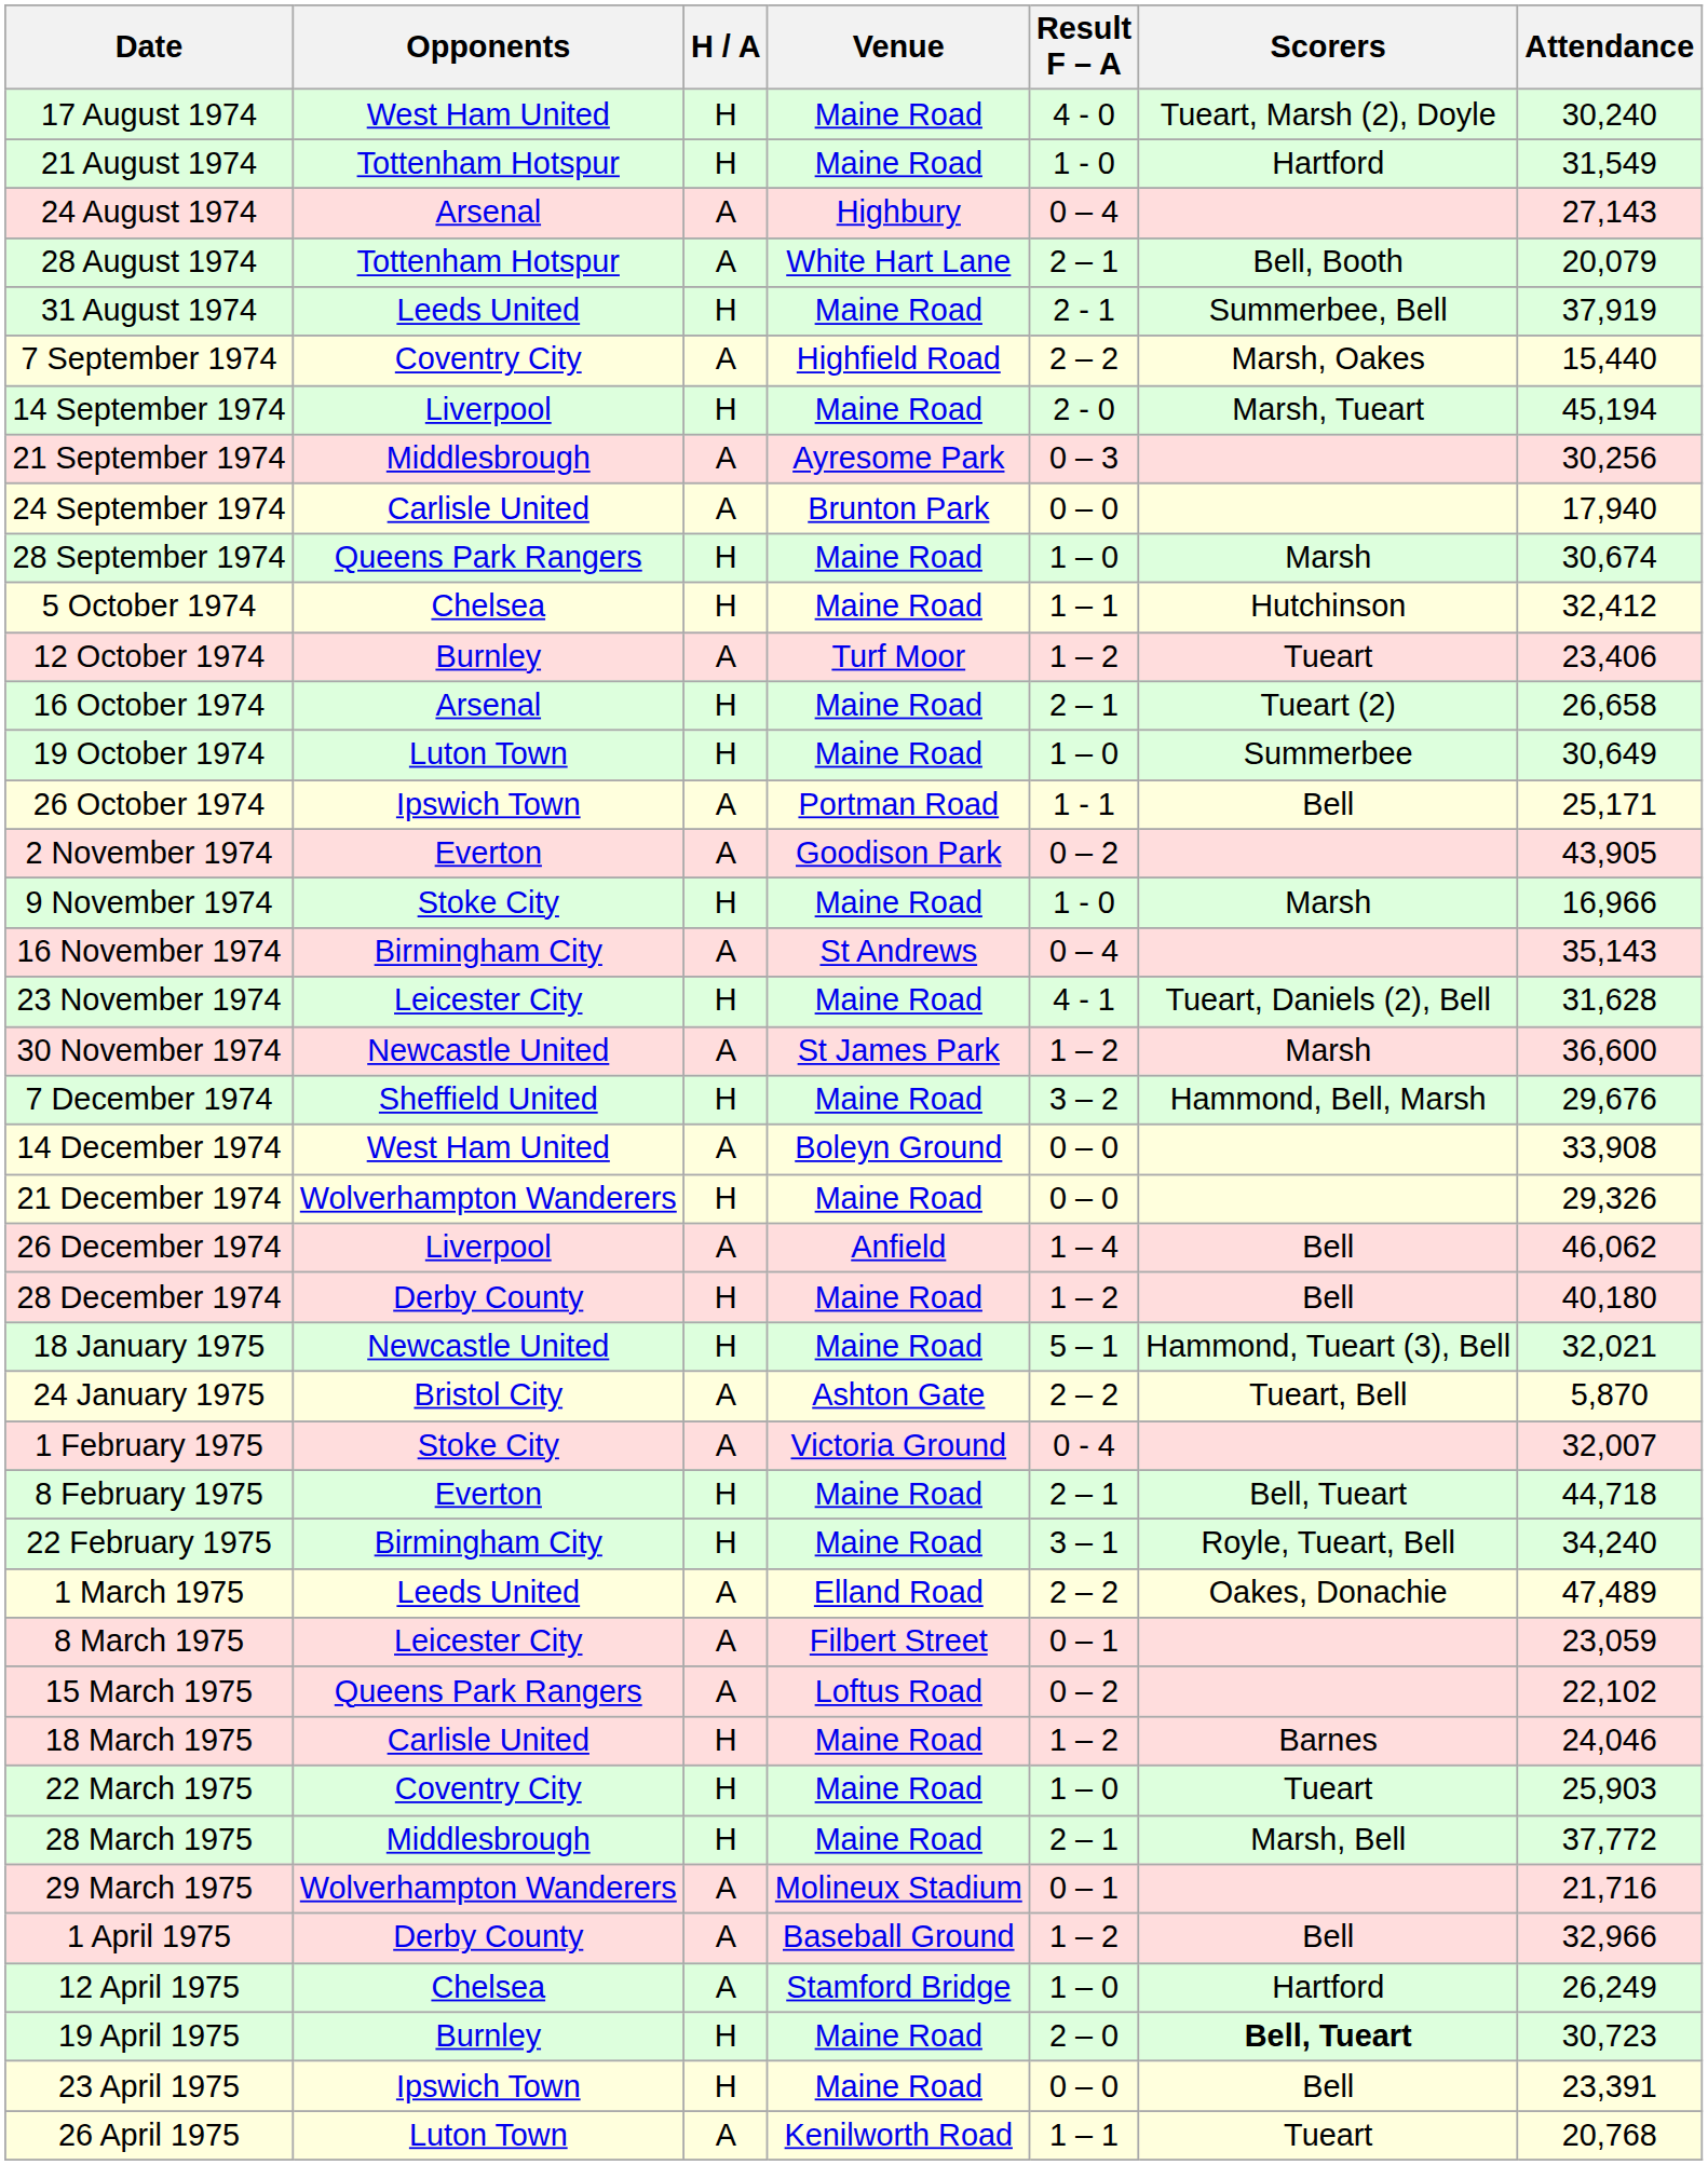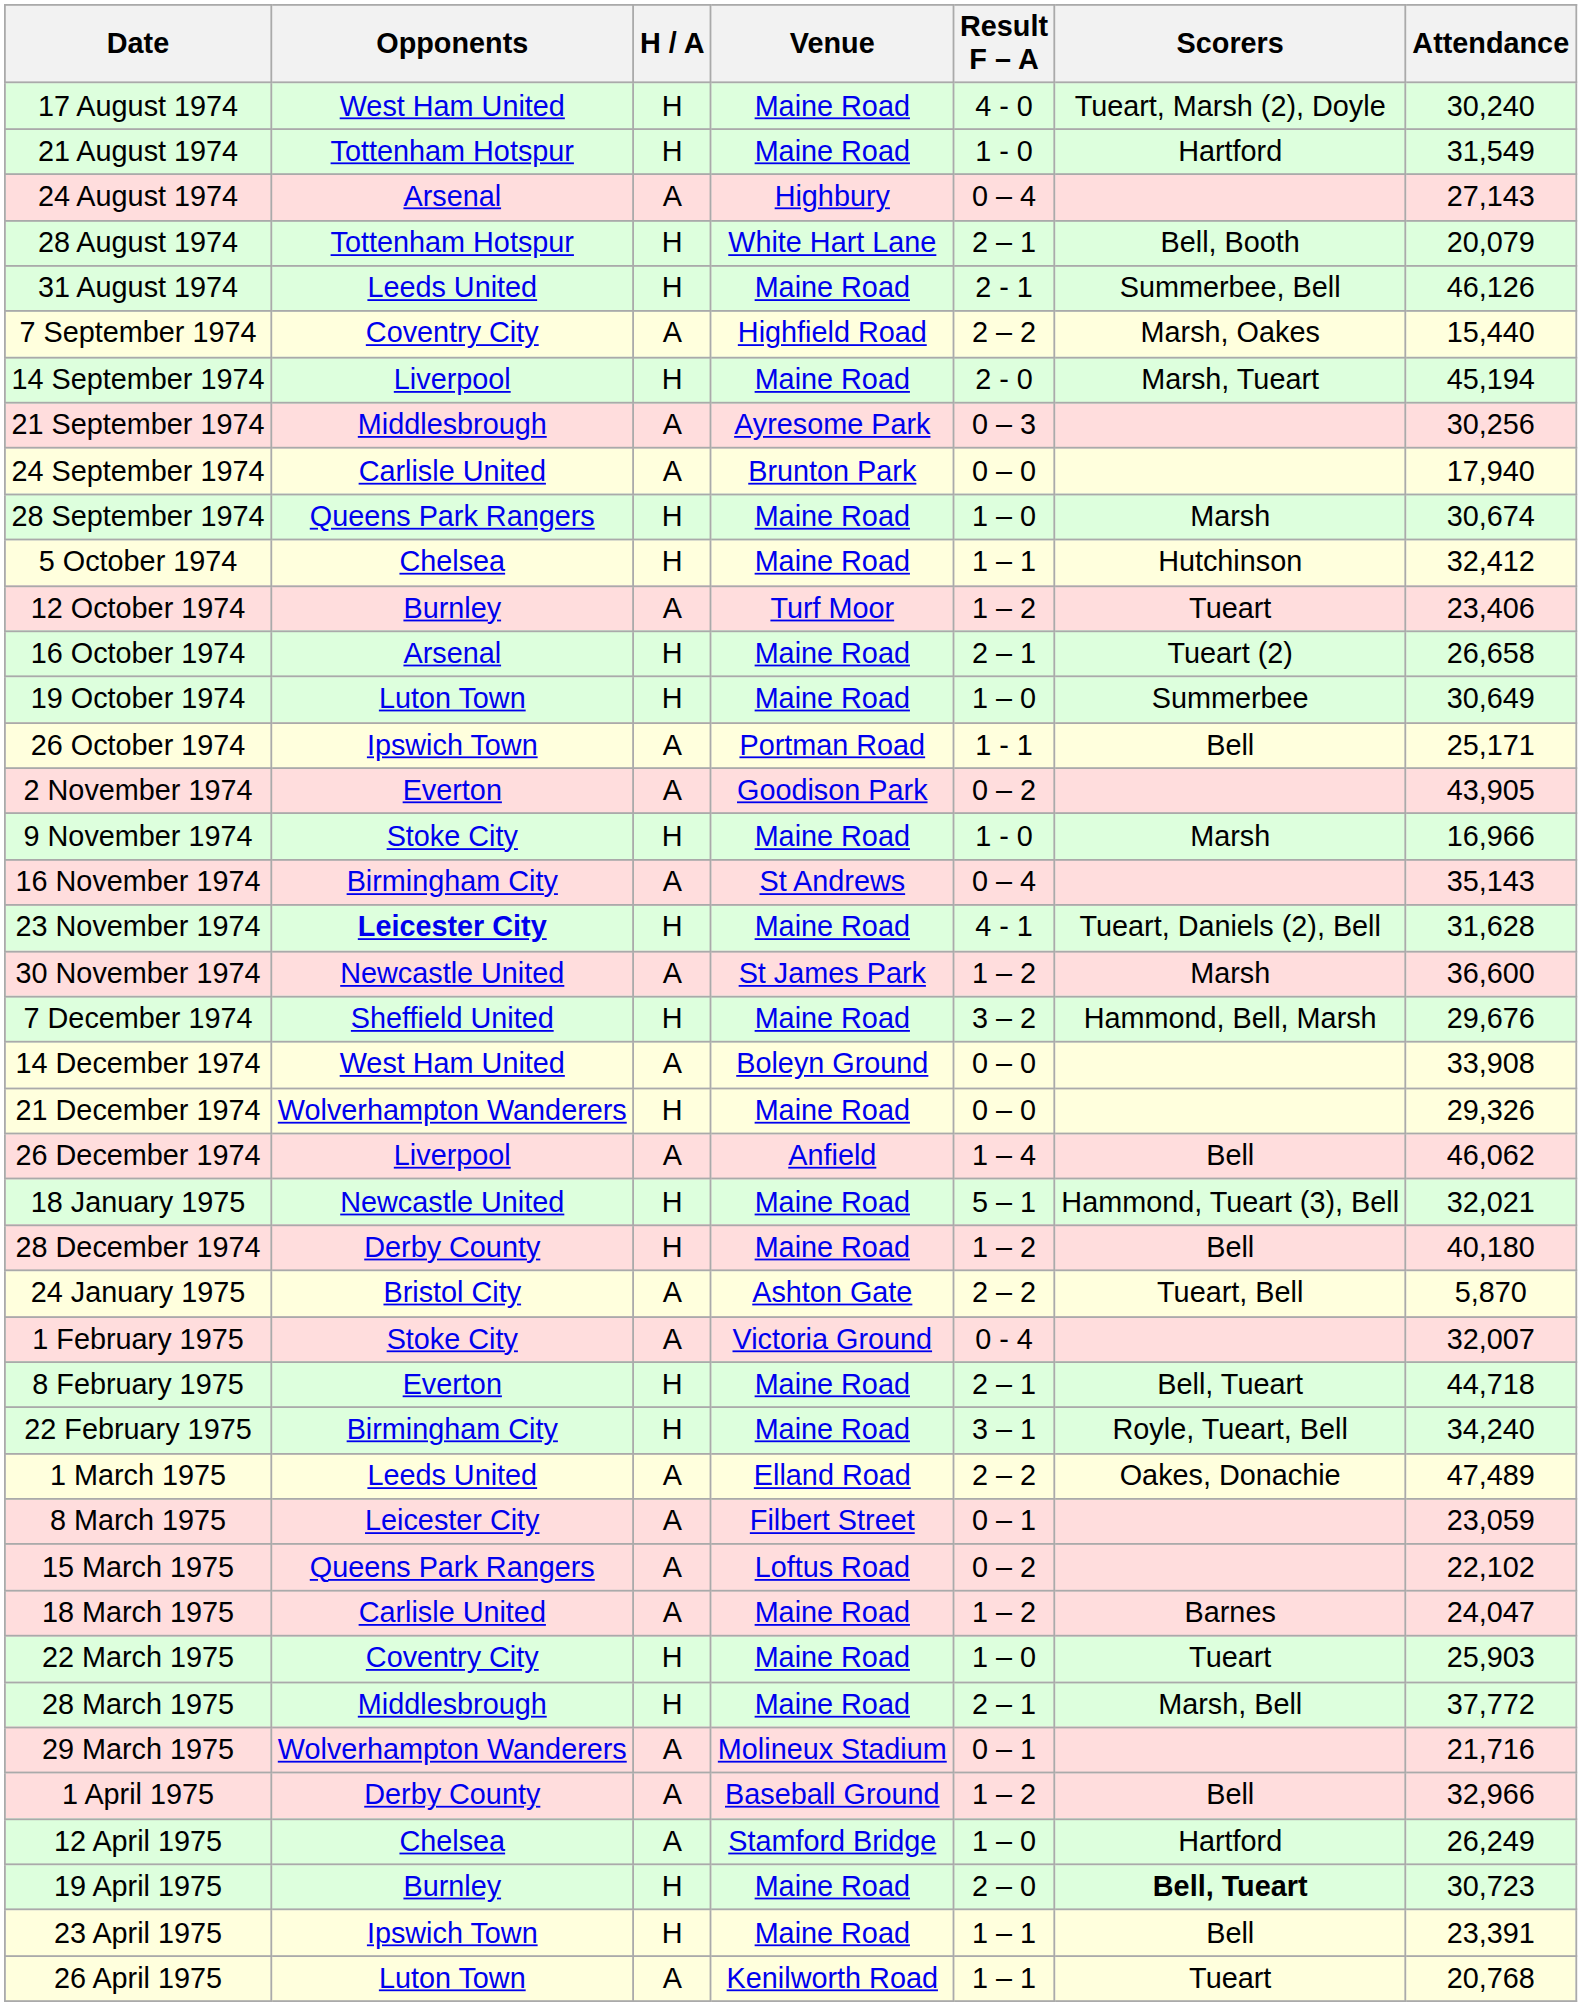 <table class="wikitable" style="text-align:center">
 <tr>
 <th>Date</th>
 <th>Opponents</th>
 <th>H / A</th>
 <th>Venue</th>
 <th>Result<br>F – A</th>
 <th>Scorers</th>
 <th>Attendance</th>
 </tr>
 <tr bgcolor="#ddffdd">
 <td>17 August 1974</td>
 <td><a href='#'>West Ham United</a></td>
 <td>H</td>
 <td><a href='#'>Maine Road</a></td>
 <td>4 - 0</td>
 <td>Tueart, Marsh (2), Doyle</td>
 <td>30,240</td>
 </tr>
 <tr bgcolor="#ddffdd">
 <td>21 August 1974</td>
 <td><a href='#'>Tottenham Hotspur</a></td>
 <td>H</td>
 <td><a href='#'>Maine Road</a></td>
 <td>1 - 0</td>
 <td>Hartford</td>
 <td>31,549</td>
 </tr>
 <tr bgcolor="#ffdddd">
 <td>24 August 1974</td>
 <td><a href='#'>Arsenal</a></td>
 <td>A</td>
 <td><a href='#'>Highbury</a></td>
 <td>0 – 4</td>
 <td></td>
 <td>27,143</td>
 </tr>
 <tr bgcolor="#ddffdd">
 <td>28 August 1974</td>
 <td><a href='#'>Tottenham Hotspur</a></td>
-<td>A</td>
+<td>H</td>
 <td><a href='#'>White Hart Lane</a></td>
 <td>2 – 1</td>
 <td>Bell, Booth</td>
 <td>20,079</td>
 </tr>
 <tr bgcolor="#ddffdd">
 <td>31 August 1974</td>
 <td><a href='#'>Leeds United</a></td>
 <td>H</td>
 <td><a href='#'>Maine Road</a></td>
 <td>2 - 1</td>
 <td>Summerbee, Bell</td>
-<td>37,919</td>
+<td>46,126</td>
 </tr>
 <tr bgcolor="#ffffdd">
 <td>7 September 1974</td>
 <td><a href='#'>Coventry City</a></td>
 <td>A</td>
 <td><a href='#'>Highfield Road</a></td>
 <td>2 – 2</td>
 <td>Marsh, Oakes</td>
 <td>15,440</td>
 </tr>
 <tr bgcolor="#ddffdd">
 <td>14 September 1974</td>
 <td><a href='#'>Liverpool</a></td>
 <td>H</td>
 <td><a href='#'>Maine Road</a></td>
 <td>2 - 0</td>
 <td>Marsh, Tueart</td>
 <td>45,194</td>
 </tr>
 <tr bgcolor="#ffdddd">
 <td>21 September 1974</td>
 <td><a href='#'>Middlesbrough</a></td>
 <td>A</td>
 <td><a href='#'>Ayresome Park</a></td>
 <td>0 – 3</td>
 <td></td>
 <td>30,256</td>
 </tr>
 <tr bgcolor="#ffffdd">
 <td>24 September 1974</td>
 <td><a href='#'>Carlisle United</a></td>
 <td>A</td>
 <td><a href='#'>Brunton Park</a></td>
 <td>0 – 0</td>
 <td></td>
 <td>17,940</td>
 </tr>
 <tr bgcolor="#ddffdd">
 <td>28 September 1974</td>
 <td><a href='#'>Queens Park Rangers</a></td>
 <td>H</td>
 <td><a href='#'>Maine Road</a></td>
 <td>1 – 0</td>
 <td>Marsh</td>
 <td>30,674</td>
 </tr>
 <tr bgcolor="#ffffdd">
 <td>5 October 1974</td>
 <td><a href='#'>Chelsea</a></td>
 <td>H</td>
 <td><a href='#'>Maine Road</a></td>
 <td>1 – 1</td>
 <td>Hutchinson</td>
 <td>32,412</td>
 </tr>
 <tr bgcolor="#ffdddd">
 <td>12 October 1974</td>
 <td><a href='#'>Burnley</a></td>
 <td>A</td>
 <td><a href='#'>Turf Moor</a></td>
 <td>1 – 2</td>
 <td>Tueart</td>
 <td>23,406</td>
 </tr>
 <tr bgcolor="#ddffdd">
 <td>16 October 1974</td>
 <td><a href='#'>Arsenal</a></td>
 <td>H</td>
 <td><a href='#'>Maine Road</a></td>
 <td>2 – 1</td>
 <td>Tueart (2)</td>
 <td>26,658</td>
 </tr>
 <tr bgcolor="#ddffdd">
 <td>19 October 1974</td>
 <td><a href='#'>Luton Town</a></td>
 <td>H</td>
 <td><a href='#'>Maine Road</a></td>
 <td>1 – 0</td>
 <td>Summerbee</td>
 <td>30,649</td>
 </tr>
 <tr bgcolor="#ffffdd">
 <td>26 October 1974</td>
 <td><a href='#'>Ipswich Town</a></td>
 <td>A</td>
 <td><a href='#'>Portman Road</a></td>
 <td>1 - 1</td>
 <td>Bell</td>
 <td>25,171</td>
 </tr>
 <tr bgcolor="#ffdddd">
 <td>2 November 1974</td>
 <td><a href='#'>Everton</a></td>
 <td>A</td>
 <td><a href='#'>Goodison Park</a></td>
 <td>0 – 2</td>
 <td></td>
 <td>43,905</td>
 </tr>
 <tr bgcolor="#ddffdd">
 <td>9 November 1974</td>
 <td><a href='#'>Stoke City</a></td>
 <td>H</td>
 <td><a href='#'>Maine Road</a></td>
 <td>1 - 0</td>
 <td>Marsh</td>
 <td>16,966</td>
 </tr>
 <tr bgcolor="#ffdddd">
 <td>16 November 1974</td>
 <td><a href='#'>Birmingham City</a></td>
 <td>A</td>
 <td><a href='#'>St Andrews</a></td>
 <td>0 – 4</td>
 <td></td>
 <td>35,143</td>
 </tr>
 <tr bgcolor="#ddffdd">
 <td>23 November 1974</td>
-<td><a href='#'>Leicester City</a></td>
+<td><strong><a href='#'>Leicester City</a></strong></td>
 <td>H</td>
 <td><a href='#'>Maine Road</a></td>
 <td>4 - 1</td>
 <td>Tueart, Daniels (2), Bell</td>
 <td>31,628</td>
 </tr>
 <tr bgcolor="#ffdddd">
 <td>30 November 1974</td>
 <td><a href='#'>Newcastle United</a></td>
 <td>A</td>
 <td><a href='#'>St James Park</a></td>
 <td>1 – 2</td>
 <td>Marsh</td>
 <td>36,600</td>
 </tr>
 <tr bgcolor="#ddffdd">
 <td>7 December 1974</td>
 <td><a href='#'>Sheffield United</a></td>
 <td>H</td>
 <td><a href='#'>Maine Road</a></td>
 <td>3 – 2</td>
 <td>Hammond, Bell, Marsh</td>
 <td>29,676</td>
 </tr>
 <tr bgcolor="#ffffdd">
 <td>14 December 1974</td>
 <td><a href='#'>West Ham United</a></td>
 <td>A</td>
 <td><a href='#'>Boleyn Ground</a></td>
 <td>0 – 0</td>
 <td></td>
 <td>33,908</td>
 </tr>
 <tr bgcolor="#ffffdd">
 <td>21 December 1974</td>
 <td><a href='#'>Wolverhampton Wanderers</a></td>
 <td>H</td>
 <td><a href='#'>Maine Road</a></td>
 <td>0 – 0</td>
 <td></td>
 <td>29,326</td>
 </tr>
 <tr bgcolor="#ffdddd">
 <td>26 December 1974</td>
 <td><a href='#'>Liverpool</a></td>
 <td>A</td>
 <td><a href='#'>Anfield</a></td>
 <td>1 – 4</td>
 <td>Bell</td>
 <td>46,062</td>
 </tr>
+<tr bgcolor="#ddffdd">
+<td>18 January 1975</td>
+<td><a href='#'>Newcastle United</a></td>
+<td>H</td>
+<td><a href='#'>Maine Road</a></td>
+<td>5 – 1</td>
+<td>Hammond, Tueart (3), Bell</td>
+<td>32,021</td>
+</tr>
 <tr bgcolor="#ffdddd">
 <td>28 December 1974</td>
 <td><a href='#'>Derby County</a></td>
 <td>H</td>
 <td><a href='#'>Maine Road</a></td>
 <td>1 – 2</td>
 <td>Bell</td>
 <td>40,180</td>
-</tr>
-<tr bgcolor="#ddffdd">
-<td>18 January 1975</td>
-<td><a href='#'>Newcastle United</a></td>
-<td>H</td>
-<td><a href='#'>Maine Road</a></td>
-<td>5 – 1</td>
-<td>Hammond, Tueart (3), Bell</td>
-<td>32,021</td>
 </tr>
 <tr bgcolor="#ffffdd">
 <td>24 January 1975</td>
 <td><a href='#'>Bristol City</a></td>
 <td>A</td>
 <td><a href='#'>Ashton Gate</a></td>
 <td>2 – 2</td>
 <td>Tueart, Bell</td>
 <td>5,870</td>
 </tr>
 <tr bgcolor="#ffdddd">
 <td>1 February 1975</td>
 <td><a href='#'>Stoke City</a></td>
 <td>A</td>
 <td><a href='#'>Victoria Ground</a></td>
 <td>0 - 4</td>
 <td></td>
 <td>32,007</td>
 </tr>
 <tr bgcolor="#ddffdd">
 <td>8 February 1975</td>
 <td><a href='#'>Everton</a></td>
 <td>H</td>
 <td><a href='#'>Maine Road</a></td>
 <td>2 – 1</td>
 <td>Bell, Tueart</td>
 <td>44,718</td>
 </tr>
 <tr bgcolor="#ddffdd">
 <td>22 February 1975</td>
 <td><a href='#'>Birmingham City</a></td>
 <td>H</td>
 <td><a href='#'>Maine Road</a></td>
 <td>3 – 1</td>
 <td>Royle, Tueart, Bell</td>
 <td>34,240</td>
 </tr>
 <tr bgcolor="#ffffdd">
 <td>1 March 1975</td>
 <td><a href='#'>Leeds United</a></td>
 <td>A</td>
 <td><a href='#'>Elland Road</a></td>
 <td>2 – 2</td>
 <td>Oakes, Donachie</td>
 <td>47,489</td>
 </tr>
 <tr bgcolor="#ffdddd">
 <td>8 March 1975</td>
 <td><a href='#'>Leicester City</a></td>
 <td>A</td>
 <td><a href='#'>Filbert Street</a></td>
 <td>0 – 1</td>
 <td></td>
 <td>23,059</td>
 </tr>
 <tr bgcolor="#ffdddd">
 <td>15 March 1975</td>
 <td><a href='#'>Queens Park Rangers</a></td>
 <td>A</td>
 <td><a href='#'>Loftus Road</a></td>
 <td>0 – 2</td>
 <td></td>
 <td>22,102</td>
 </tr>
 <tr bgcolor="#ffdddd">
 <td>18 March 1975</td>
 <td><a href='#'>Carlisle United</a></td>
-<td>H</td>
+<td>A</td>
 <td><a href='#'>Maine Road</a></td>
 <td>1 – 2</td>
 <td>Barnes</td>
-<td>24,046</td>
+<td>24,047</td>
 </tr>
 <tr bgcolor="#ddffdd">
 <td>22 March 1975</td>
 <td><a href='#'>Coventry City</a></td>
 <td>H</td>
 <td><a href='#'>Maine Road</a></td>
 <td>1 – 0</td>
 <td>Tueart</td>
 <td>25,903</td>
 </tr>
 <tr bgcolor="#ddffdd">
 <td>28 March 1975</td>
 <td><a href='#'>Middlesbrough</a></td>
 <td>H</td>
 <td><a href='#'>Maine Road</a></td>
 <td>2 – 1</td>
 <td>Marsh, Bell</td>
 <td>37,772</td>
 </tr>
 <tr bgcolor="#ffdddd">
 <td>29 March 1975</td>
 <td><a href='#'>Wolverhampton Wanderers</a></td>
 <td>A</td>
 <td><a href='#'>Molineux Stadium</a></td>
 <td>0 – 1</td>
 <td></td>
 <td>21,716</td>
 </tr>
 <tr bgcolor="#ffdddd">
 <td>1 April 1975</td>
 <td><a href='#'>Derby County</a></td>
 <td>A</td>
 <td><a href='#'>Baseball Ground</a></td>
 <td>1 – 2</td>
 <td>Bell</td>
 <td>32,966</td>
 </tr>
 <tr bgcolor="#ddffdd">
 <td>12 April 1975</td>
 <td><a href='#'>Chelsea</a></td>
 <td>A</td>
 <td><a href='#'>Stamford Bridge</a></td>
 <td>1 – 0</td>
 <td>Hartford</td>
 <td>26,249</td>
 </tr>
 <tr bgcolor="#ddffdd">
 <td>19 April 1975</td>
 <td><a href='#'>Burnley</a></td>
 <td>H</td>
 <td><a href='#'>Maine Road</a></td>
 <td>2 – 0</td>
 <td><strong>Bell, Tueart</strong></td>
 <td>30,723</td>
 </tr>
 <tr bgcolor="#ffffdd">
 <td>23 April 1975</td>
 <td><a href='#'>Ipswich Town</a></td>
 <td>H</td>
 <td><a href='#'>Maine Road</a></td>
-<td>0 – 0</td>
+<td>1 – 1</td>
 <td>Bell</td>
 <td>23,391</td>
 </tr>
 <tr bgcolor="#ffffdd">
 <td>26 April 1975</td>
 <td><a href='#'>Luton Town</a></td>
 <td>A</td>
 <td><a href='#'>Kenilworth Road</a></td>
 <td>1 – 1</td>
 <td>Tueart</td>
 <td>20,768</td>
 </tr>
 </table>
